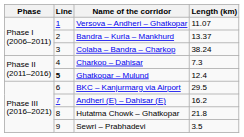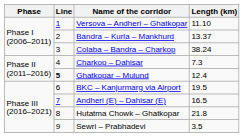 <table class="wikitable" style="margin-right: 5px; font-size: x-small; float: left;">
 <tr>
 <th>Phase</th>
 <th>Line</th>
 <th>Name of the corridor</th>
 <th>Length (km)</th>
 </tr>
 <tr>
 <td rowspan="3">Phase I<br>(2006–2011)</td>
 <td><a href='#'>1</a></td>
 <td><a href='#'>Versova – Andheri – Ghatkopar</a></td>
-<td>11.07</td>
+<td>11.10</td>
 </tr>
 <tr>
 <td>2</td>
 <td><a href='#'>Bandra – Kurla – Mankhurd</a></td>
 <td>13.37</td>
 </tr>
 <tr>
 <td>3</td>
 <td><a href='#'>Colaba – Bandra – Charkop</a></td>
 <td>38.24</td>
 </tr>
 <tr>
 <td rowspan="2">Phase II<br>(2011–2016)</td>
 <td>4</td>
 <td><a href='#'>Charkop – Dahisar</a></td>
 <td>7.3</td>
 </tr>
 <tr>
 <td><strong>5</strong></td>
 <td><a href='#'>Ghatkopar – Mulund</a></td>
 <td>12.4</td>
 </tr>
 <tr>
 <td rowspan="4">Phase III<br>(2016–2021)</td>
 <td>6</td>
 <td><a href='#'>BKC – Kanjurmarg via Airport</a></td>
-<td>29.5</td>
+<td>19.5</td>
 </tr>
 <tr>
 <td><a href='#'>7</a></td>
 <td><a href='#'>Andheri (E) – Dahisar (E)</a></td>
-<td>16.2</td>
+<td>16.5</td>
 </tr>
 <tr>
 <td>8</td>
 <td>Hutatma Chowk – Ghatkopar</td>
 <td>21.8</td>
 </tr>
 <tr>
 <td>9</td>
 <td>Sewri – Prabhadevi</td>
 <td>3.5</td>
 </tr>
 </table>
